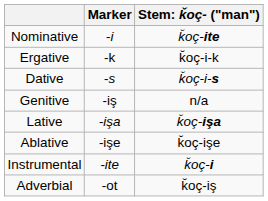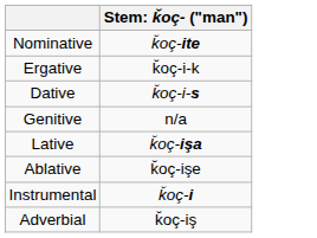 <table class="wikitable" style="text-align:center;">
 <tr>
 <th> </th>
-<th>Marker</th>
 <th>Stem: <em>ǩoç-</em> ("man")</th>
 </tr>
 <tr>
 <td>Nominative</td>
-<td>-<em>i</em></td>
 <td><em>ǩoç-<strong>ite<strong><em></td>
 </tr>
 <tr>
 <td>Ergative</td>
-<td>-</em>k<em></td>
 <td></em>ǩoç-i-</strong>k</em></strong></td>
 </tr>
 <tr>
 <td>Dative</td>
-<td>-<em>s</em></td>
 <td><em>ǩoç-i-<strong>s<strong><em></td>
 </tr>
 <tr>
 <td>Genitive</td>
-<td>-</em>iş<em></td>
 <td></em>n/a<em></td>
 </tr>
 <tr>
 <td>Lative</td>
-<td>-<em>işa</em></td>
 <td><em>ǩoç-<strong>işa<strong><em></td>
 </tr>
 <tr>
 <td>Ablative</td>
-<td>-</em>işe<em></td>
 <td></em>ǩoç-</strong>işe</em></strong></td>
 </tr>
 <tr>
 <td>Instrumental</td>
-<td>-<em>ite</em></td>
 <td><em>ǩoç-<strong>i<strong><em></td>
 </tr>
 <tr>
 <td>Adverbial</td>
-<td>-</em>ot<em></td>
 <td></em>ǩoç-</strong>iş</em></strong></td>
 </tr>
 </table>
